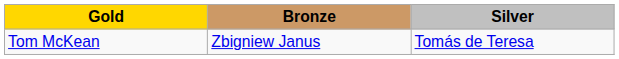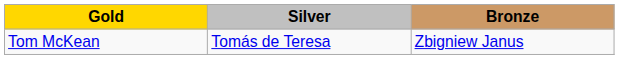 <table class="wikitable" style="text-align:left">
 <tr align="center">
 <td width=200 bgcolor=gold><strong>Gold</strong></td>
+<td width=200 bgcolor=silver><strong>Silver</strong></td>
 <td width=200 bgcolor=CC9966><strong>Bronze</strong></td>
-<td width=200 bgcolor=silver><strong>Silver</strong></td>
 </tr>
 <tr>
 <td><a href='#'>Tom McKean</a><br><em></em></td>
+<td><a href='#'>Tomás de Teresa</a><br><em></em></td>
 <td><a href='#'>Zbigniew Janus</a><br><em></em></td>
-<td><a href='#'>Tomás de Teresa</a><br><em></em></td>
 </tr>
 </table>
